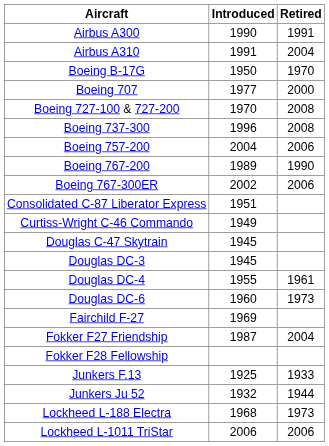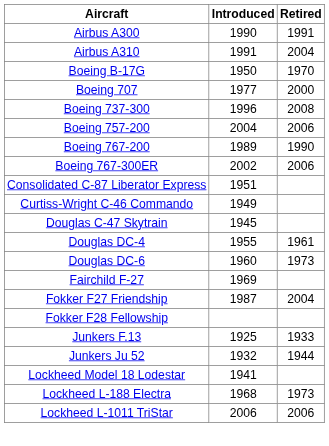 <table class="toccolours sortable" border="1" cellpadding="3" style="border-collapse:collapse;text-align:center">
 <tr>
 <th>Aircraft</th>
 <th>Introduced</th>
 <th>Retired</th>
 </tr>
 <tr>
 <td><a href='#'>Airbus A300</a></td>
 <td>1990</td>
 <td>1991</td>
 </tr>
 <tr>
 <td><a href='#'>Airbus A310</a></td>
 <td>1991</td>
 <td>2004</td>
 </tr>
 <tr>
 <td><a href='#'>Boeing B-17G</a></td>
 <td>1950</td>
 <td>1970</td>
 </tr>
 <tr>
 <td><a href='#'>Boeing 707</a></td>
 <td>1977</td>
 <td>2000</td>
-</tr>
-<tr>
-<td><a href='#'>Boeing 727-100</a> & <a href='#'>727-200</a></td>
-<td>1970</td>
-<td>2008</td>
 </tr>
 <tr>
 <td><a href='#'>Boeing 737-300</a></td>
 <td>1996</td>
 <td>2008</td>
 </tr>
 <tr>
 <td><a href='#'>Boeing 757-200</a></td>
 <td>2004</td>
 <td>2006</td>
 </tr>
 <tr>
 <td><a href='#'>Boeing 767-200</a></td>
 <td>1989</td>
 <td>1990</td>
 </tr>
 <tr>
 <td><a href='#'>Boeing 767-300ER</a></td>
 <td>2002</td>
 <td>2006</td>
 </tr>
 <tr>
 <td><a href='#'>Consolidated C-87 Liberator Express</a></td>
 <td>1951</td>
 <td></td>
 </tr>
 <tr>
 <td><a href='#'>Curtiss-Wright C-46 Commando</a></td>
 <td>1949</td>
 <td></td>
 </tr>
 <tr>
 <td><a href='#'>Douglas C-47 Skytrain</a></td>
-<td>1945</td>
-<td></td>
-</tr>
-<tr>
-<td><a href='#'>Douglas DC-3</a></td>
 <td>1945</td>
 <td></td>
 </tr>
 <tr>
 <td><a href='#'>Douglas DC-4</a></td>
 <td>1955</td>
 <td>1961</td>
 </tr>
 <tr>
 <td><a href='#'>Douglas DC-6</a></td>
 <td>1960</td>
 <td>1973</td>
 </tr>
 <tr>
 <td><a href='#'>Fairchild F-27</a></td>
 <td>1969</td>
 <td></td>
 </tr>
 <tr>
 <td><a href='#'>Fokker F27 Friendship</a></td>
 <td>1987</td>
 <td>2004</td>
 </tr>
 <tr>
 <td><a href='#'>Fokker F28 Fellowship</a></td>
 <td></td>
 <td></td>
 </tr>
 <tr>
 <td><a href='#'>Junkers F.13</a></td>
 <td>1925</td>
 <td>1933</td>
 </tr>
 <tr>
 <td><a href='#'>Junkers Ju 52</a></td>
 <td>1932</td>
 <td>1944</td>
 </tr>
 <tr>
+<td><a href='#'>Lockheed Model 18 Lodestar</a></td>
+<td>1941</td>
+<td></td>
+</tr>
+<tr>
 <td><a href='#'>Lockheed L-188 Electra</a></td>
 <td>1968</td>
 <td>1973</td>
 </tr>
 <tr>
 <td><a href='#'>Lockheed L-1011 TriStar</a></td>
 <td>2006</td>
 <td>2006</td>
 </tr>
 </table>
